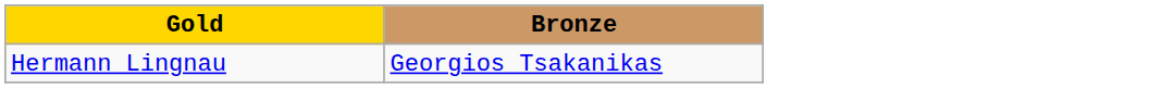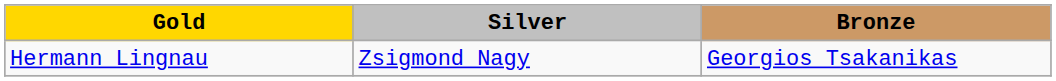 <table class="wikitable" style="text-align:left">
 <tr align="center">
 <td width=200 bgcolor=gold><strong>Gold</strong></td>
+<td width=200 bgcolor=silver><strong>Silver</strong></td>
 <td width=200 bgcolor=CC9966><strong>Bronze</strong></td>
 </tr>
 <tr>
 <td><a href='#'>Hermann Lingnau</a><br><em></em></td>
+<td><a href='#'>Zsigmond Nagy</a><br><em></em></td>
 <td><a href='#'>Georgios Tsakanikas</a><br><em></em></td>
 </tr>
 </table>
